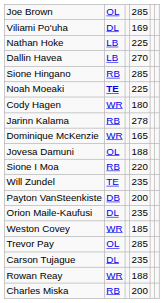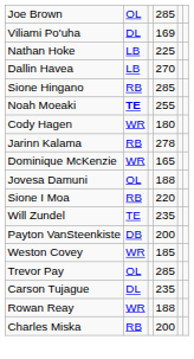 <table class="wikitable sortable" border="2">
 <tr>
 <td>Joe Brown</td>
 <td><a href='#'>OL</a></td>
 <td></td>
 <td>285</td>
 <td></td>
 <td></td>
 </tr>
 <tr>
 <td>Viliami Po'uha</td>
 <td><a href='#'>DL</a></td>
 <td></td>
 <td>169</td>
 <td></td>
 <td></td>
 </tr>
 <tr>
 <td>Nathan Hoke</td>
 <td><a href='#'>LB</a></td>
 <td></td>
 <td>225</td>
 <td></td>
 <td></td>
 </tr>
 <tr>
 <td>Dallin Havea</td>
 <td><a href='#'>LB</a></td>
 <td></td>
 <td>270</td>
 <td></td>
 <td></td>
 </tr>
 <tr>
 <td>Sione Hingano</td>
 <td><a href='#'>RB</a></td>
 <td></td>
 <td>285</td>
 <td></td>
 <td></td>
 </tr>
 <tr>
 <td>Noah Moeaki</td>
 <td><strong><a href='#'>TE</a></strong></td>
 <td></td>
-<td>225</td>
+<td>255</td>
 <td></td>
 <td></td>
 </tr>
 <tr>
 <td>Cody Hagen</td>
 <td><a href='#'>WR</a></td>
 <td></td>
 <td>180</td>
 <td></td>
 <td></td>
 </tr>
 <tr>
 <td>Jarinn Kalama</td>
 <td><a href='#'>RB</a></td>
 <td></td>
 <td>278</td>
 <td></td>
 <td></td>
 </tr>
 <tr>
 <td>Dominique McKenzie</td>
 <td><a href='#'>WR</a></td>
 <td></td>
 <td>165</td>
 <td></td>
 <td></td>
 </tr>
 <tr>
 <td>Jovesa Damuni</td>
 <td><a href='#'>OL</a></td>
 <td></td>
 <td>188</td>
 <td></td>
 <td></td>
 </tr>
 <tr>
 <td>Sione I Moa</td>
 <td><a href='#'>RB</a></td>
 <td></td>
 <td>220</td>
 <td></td>
 <td></td>
 </tr>
 <tr>
 <td>Will Zundel</td>
 <td><a href='#'>TE</a></td>
 <td></td>
 <td>235</td>
 <td></td>
 <td></td>
 </tr>
 <tr>
 <td>Payton VanSteenkiste</td>
 <td><a href='#'>DB</a></td>
 <td></td>
 <td>200</td>
 <td></td>
 <td></td>
 </tr>
 <tr>
-<td>Orion Maile-Kaufusi</td>
-<td><a href='#'>DL</a></td>
-<td></td>
-<td>235</td>
-<td></td>
-<td></td>
-</tr>
-<tr>
 <td>Weston Covey</td>
 <td><a href='#'>WR</a></td>
 <td></td>
 <td>185</td>
 <td></td>
 <td></td>
 </tr>
 <tr>
 <td>Trevor Pay</td>
 <td><a href='#'>OL</a></td>
 <td></td>
 <td>285</td>
 <td></td>
 <td></td>
 </tr>
 <tr>
 <td>Carson Tujague</td>
 <td><a href='#'>DL</a></td>
 <td></td>
 <td>235</td>
 <td></td>
 <td></td>
 </tr>
 <tr>
 <td>Rowan Reay</td>
 <td><a href='#'>WR</a></td>
 <td></td>
 <td>188</td>
 <td></td>
 <td></td>
 </tr>
 <tr>
 <td>Charles Miska</td>
 <td><a href='#'>RB</a></td>
 <td></td>
 <td>200</td>
 <td></td>
 <td></td>
 </tr>
 </table>
